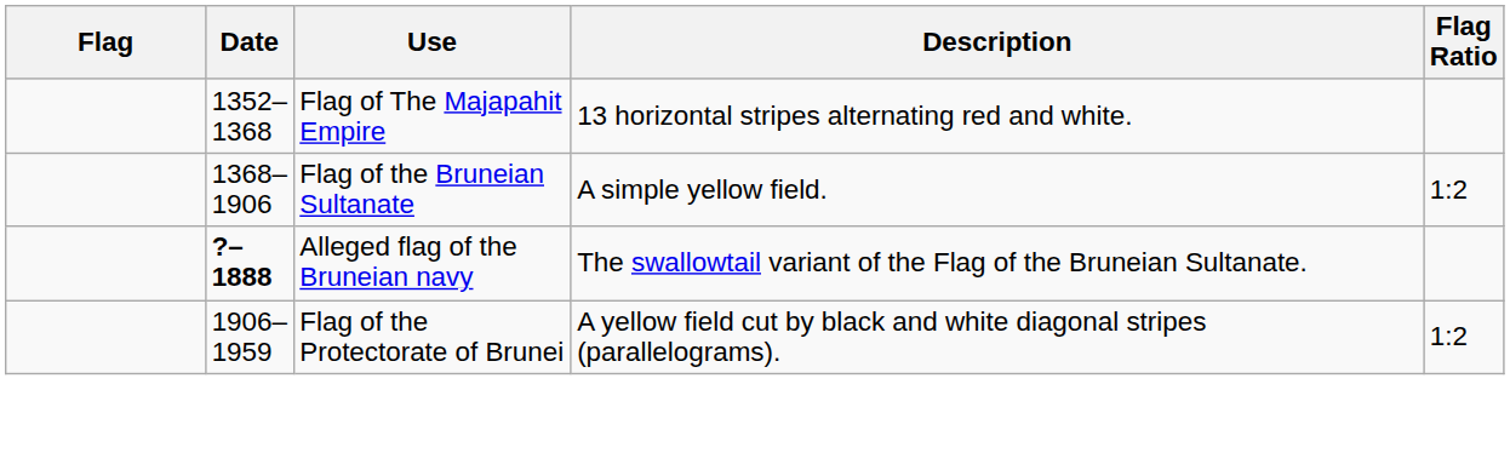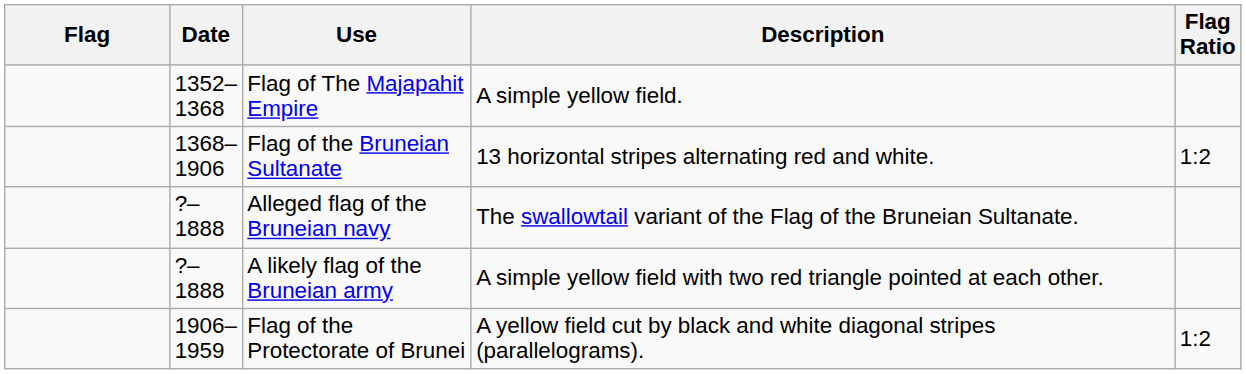 <table class="wikitable" width="100%">
 <tr>
 <th width="15%">Flag</th>
 <th>Date</th>
 <th width="20%">Use</th>
 <th width="85%">Description</th>
 <th width="15%">Flag Ratio</th>
 </tr>
 <tr>
 <td align=center></td>
 <td>1352–1368</td>
 <td>Flag of The <a href='#'>Majapahit Empire</a></td>
-<td>13  horizontal stripes alternating red and white.</td>
+<td>A simple yellow field.</td>
 <td></td>
 </tr>
 <tr>
 <td></td>
 <td>1368–1906</td>
 <td>Flag of the <a href='#'>Bruneian Sultanate</a></td>
-<td>A simple yellow field.</td>
+<td>13  horizontal stripes alternating red and white.</td>
 <td>1:2</td>
 </tr>
 <tr>
 <td></td>
-<td><strong>?–1888</strong></td>
+<td>?–1888</td>
 <td>Alleged flag of the <a href='#'>Bruneian navy</a></td>
 <td>The <a href='#'>swallowtail</a> variant of the Flag of the Bruneian Sultanate.</td>
+<td></td>
+</tr>
+<tr>
+<td></td>
+<td>?–1888</td>
+<td>A likely flag of the <a href='#'>Bruneian army</a></td>
+<td>A simple yellow field with two red triangle pointed at each other.</td>
 <td></td>
 </tr>
 <tr>
 <td></td>
 <td>1906–1959</td>
 <td>Flag of the Protectorate of Brunei</td>
 <td>A yellow field cut by black and white diagonal stripes (parallelograms).</td>
 <td>1:2</td>
 </tr>
 </table>
